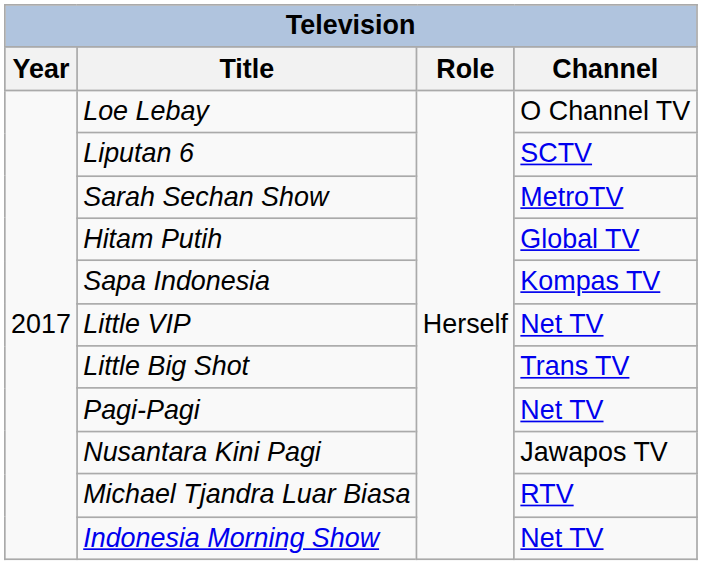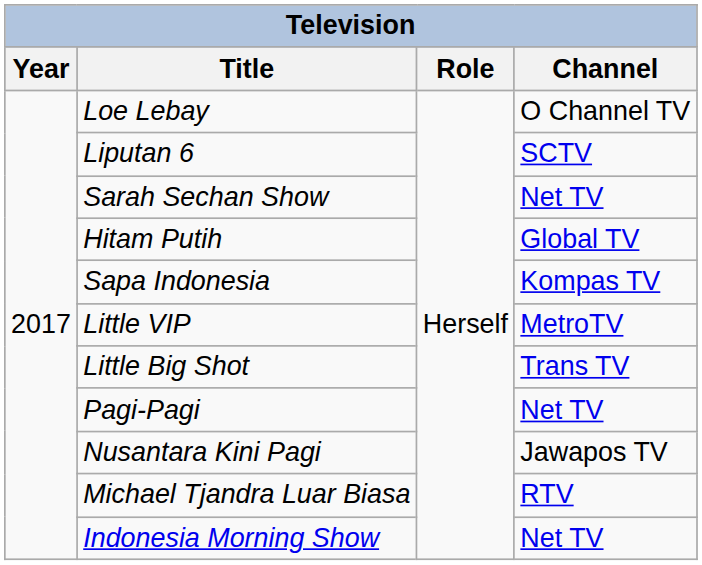 <table class="wikitable">
 <tr style="background:#ccc; text-align:center;">
 <th colspan="4" style="background: LightSteelBlue;">Television</th>
 </tr>
 <tr style="background:#ccc; text-align:center;">
 <th>Year</th>
 <th>Title</th>
 <th>Role</th>
 <th>Channel</th>
 </tr>
 <tr>
 <td rowspan="11">2017</td>
 <td><em>Loe Lebay</em></td>
 <td rowspan="11">Herself</td>
 <td>O Channel TV</td>
 </tr>
 <tr>
 <td><em>Liputan 6</em></td>
 <td><a href='#'>SCTV</a></td>
 </tr>
 <tr>
 <td><em>Sarah Sechan Show</em></td>
-<td><a href='#'>MetroTV</a></td>
+<td><a href='#'>Net TV</a></td>
 </tr>
 <tr>
 <td><em>Hitam Putih</em></td>
 <td><a href='#'>Global TV</a></td>
 </tr>
 <tr>
 <td><em>Sapa Indonesia</em></td>
 <td><a href='#'>Kompas TV</a></td>
 </tr>
 <tr>
 <td><em>Little VIP</em></td>
-<td><a href='#'>Net TV</a></td>
+<td><a href='#'>MetroTV</a></td>
 </tr>
 <tr>
 <td><em>Little Big Shot</em></td>
 <td><a href='#'>Trans TV</a></td>
 </tr>
 <tr>
 <td><em>Pagi-Pagi</em></td>
 <td><a href='#'>Net TV</a></td>
 </tr>
 <tr>
 <td><em>Nusantara Kini Pagi</em></td>
 <td>Jawapos TV</td>
 </tr>
 <tr>
 <td><em>Michael Tjandra Luar Biasa</em></td>
 <td><a href='#'>RTV</a></td>
 </tr>
 <tr>
 <td><em><a href='#'>Indonesia Morning Show</a></em></td>
 <td><a href='#'>Net TV</a></td>
 </tr>
 </table>
